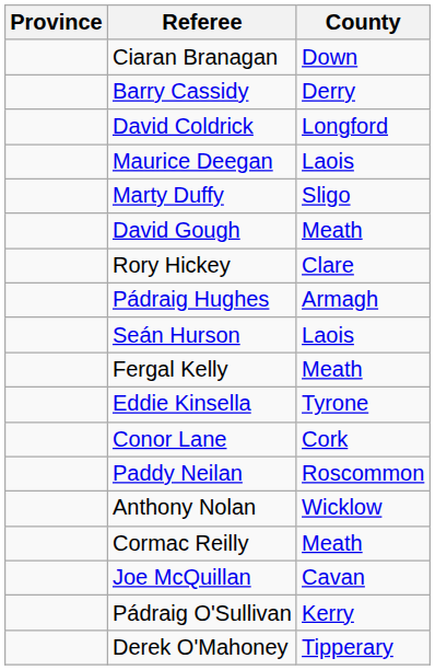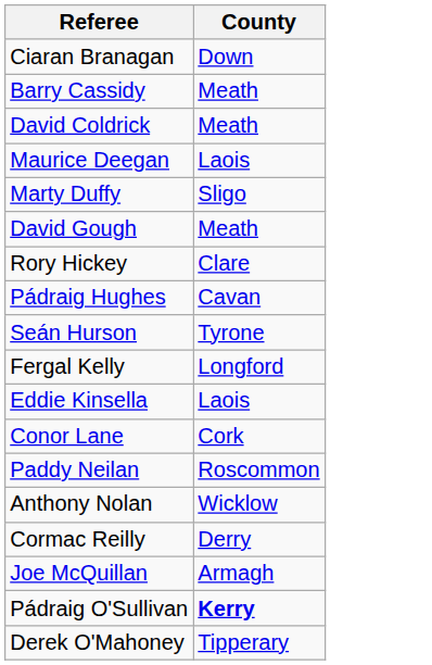 <table class="wikitable">
 <tr>
-<th>Province</th>
 <th>Referee </th>
 <th>County</th>
 </tr>
 <tr>
-<td></td>
 <td>Ciaran Branagan</td>
 <td> <a href='#'>Down</a></td>
 </tr>
 <tr>
-<td></td>
 <td><a href='#'>Barry Cassidy</a></td>
-<td> <a href='#'>Derry</a></td>
+<td> <a href='#'>Meath</a></td>
 </tr>
 <tr>
-<td></td>
 <td><a href='#'>David Coldrick</a></td>
-<td> <a href='#'>Longford</a></td>
+<td> <a href='#'>Meath</a></td>
 </tr>
 <tr>
-<td></td>
 <td><a href='#'>Maurice Deegan</a></td>
 <td> <a href='#'>Laois</a></td>
 </tr>
 <tr>
-<td></td>
 <td><a href='#'>Marty Duffy</a></td>
 <td> <a href='#'>Sligo</a></td>
 </tr>
 <tr>
-<td></td>
 <td><a href='#'>David Gough</a></td>
 <td> <a href='#'>Meath</a></td>
 </tr>
 <tr>
-<td></td>
 <td>Rory Hickey</td>
 <td> <a href='#'>Clare</a></td>
 </tr>
 <tr>
-<td></td>
 <td><a href='#'>Pádraig Hughes</a></td>
-<td> <a href='#'>Armagh</a></td>
+<td> <a href='#'>Cavan</a></td>
 </tr>
 <tr>
-<td></td>
 <td><a href='#'>Seán Hurson</a></td>
+<td> <a href='#'>Tyrone</a></td>
+</tr>
+<tr>
+<td>Fergal Kelly</td>
+<td> <a href='#'>Longford</a></td>
+</tr>
+<tr>
+<td><a href='#'>Eddie Kinsella</a></td>
 <td> <a href='#'>Laois</a></td>
 </tr>
 <tr>
-<td></td>
-<td>Fergal Kelly</td>
-<td> <a href='#'>Meath</a></td>
-</tr>
-<tr>
-<td></td>
-<td><a href='#'>Eddie Kinsella</a></td>
-<td> <a href='#'>Tyrone</a></td>
-</tr>
-<tr>
-<td></td>
 <td><a href='#'>Conor Lane</a></td>
 <td> <a href='#'>Cork</a></td>
 </tr>
 <tr>
-<td></td>
 <td><a href='#'>Paddy Neilan</a></td>
 <td> <a href='#'>Roscommon</a></td>
 </tr>
 <tr>
-<td></td>
 <td>Anthony Nolan</td>
 <td> <a href='#'>Wicklow</a></td>
 </tr>
 <tr>
-<td></td>
 <td>Cormac Reilly</td>
-<td> <a href='#'>Meath</a></td>
+<td> <a href='#'>Derry</a></td>
 </tr>
 <tr>
-<td></td>
 <td><a href='#'>Joe McQuillan</a></td>
-<td> <a href='#'>Cavan</a></td>
+<td> <a href='#'>Armagh</a></td>
 </tr>
 <tr>
-<td></td>
 <td>Pádraig O'Sullivan</td>
-<td> <a href='#'>Kerry</a></td>
+<td><strong> <a href='#'>Kerry</a></strong></td>
 </tr>
 <tr>
-<td></td>
 <td>Derek O'Mahoney</td>
 <td> <a href='#'>Tipperary</a></td>
 </tr>
 </table>
